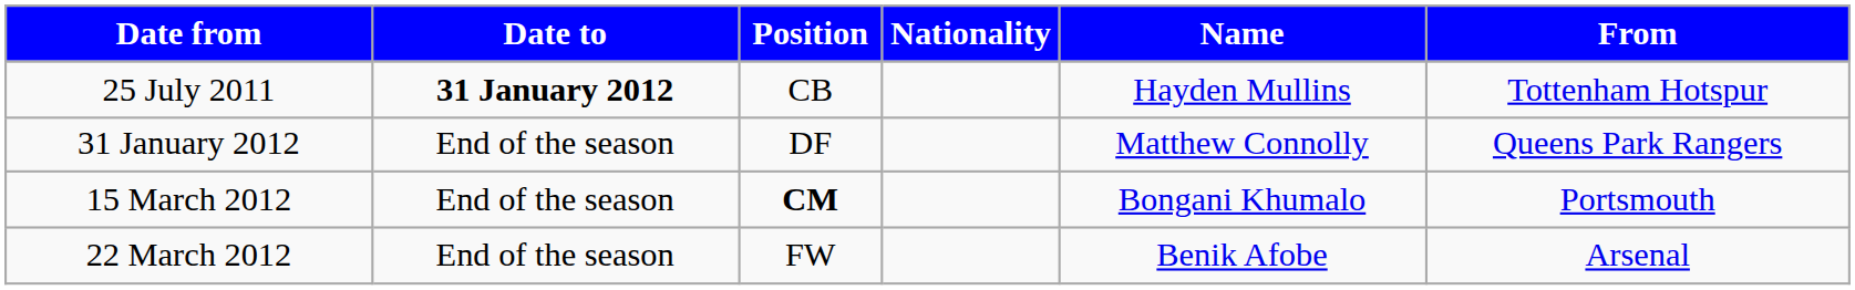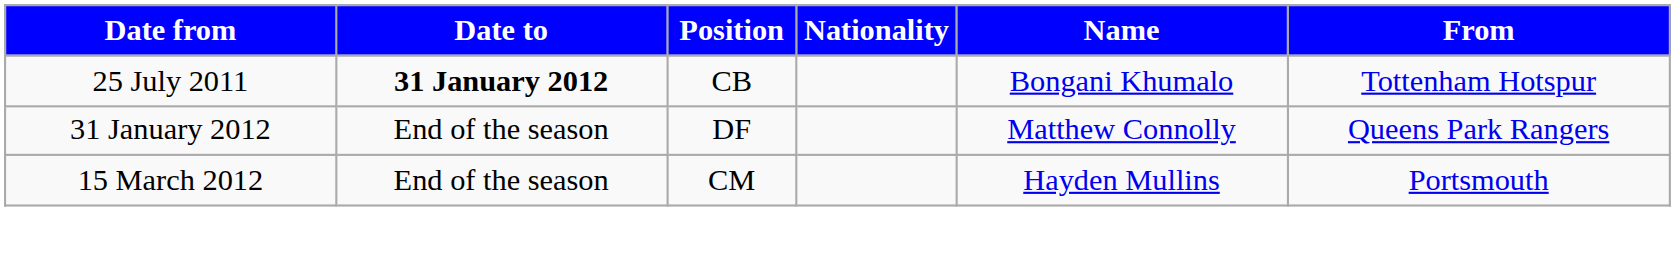 <table class="wikitable"  style="text-align:center; font-size:90%; ">
 <tr>
 <th style="background:#00f; color:white; width:150px;">Date from</th>
 <th style="background:#00f; color:white; width:150px;">Date to</th>
 <th style="background:#00f; color:white; width:55px;">Position</th>
 <th style="background:#00f; color:white; width:55px;">Nationality</th>
 <th style="background:#00f; color:white; width:150px;">Name</th>
 <th style="background:#00f; color:white; width:175px;">From</th>
 </tr>
 <tr>
 <td>25 July 2011</td>
 <td><strong>31 January 2012</strong></td>
 <td>CB</td>
 <td></td>
-<td><a href='#'>Hayden Mullins</a></td>
+<td><a href='#'>Bongani Khumalo</a></td>
 <td><a href='#'>Tottenham Hotspur</a></td>
 </tr>
 <tr>
 <td>31 January 2012</td>
 <td>End of the season</td>
 <td>DF</td>
 <td></td>
 <td><a href='#'>Matthew Connolly</a></td>
 <td><a href='#'>Queens Park Rangers</a></td>
 </tr>
 <tr>
 <td>15 March 2012</td>
 <td>End of the season</td>
-<td><strong>CM</strong></td>
+<td>CM</td>
 <td></td>
-<td><a href='#'>Bongani Khumalo</a></td>
+<td><a href='#'>Hayden Mullins</a></td>
 <td><a href='#'>Portsmouth</a></td>
 </tr>
-<tr>
-<td>22 March 2012</td>
-<td>End of the season</td>
-<td>FW</td>
-<td></td>
-<td><a href='#'>Benik Afobe</a></td>
-<td><a href='#'>Arsenal</a></td>
-</tr>
 </table>
